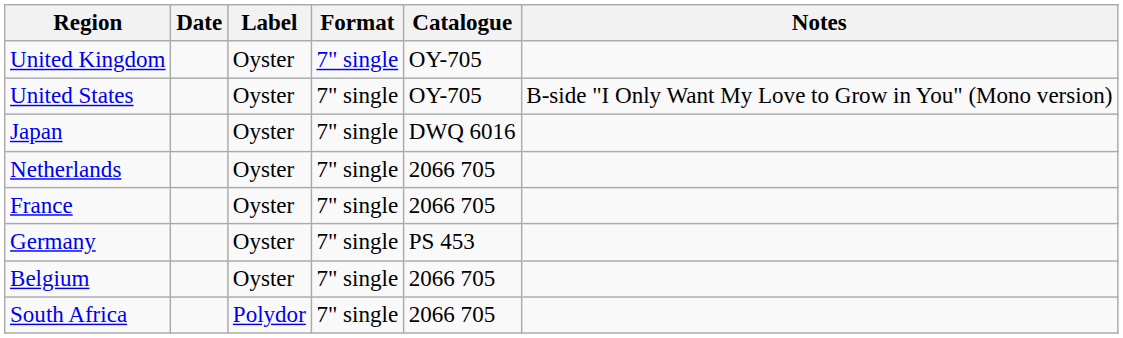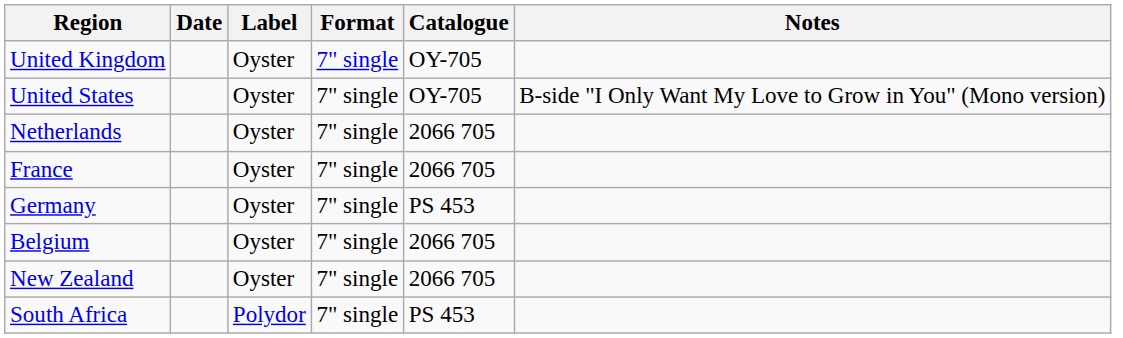 <table class="wikitable">
 <tr>
 <th>Region</th>
 <th>Date</th>
 <th>Label</th>
 <th>Format</th>
 <th>Catalogue</th>
 <th>Notes</th>
 </tr>
 <tr>
 <td><a href='#'>United Kingdom</a></td>
 <td></td>
 <td>Oyster</td>
 <td><a href='#'>7" single</a></td>
 <td>OY-705</td>
 <td></td>
 </tr>
 <tr>
 <td><a href='#'>United States</a></td>
 <td></td>
 <td>Oyster</td>
 <td>7" single</td>
 <td>OY-705</td>
 <td>B-side "I Only Want My Love to Grow in You" (Mono version)</td>
-</tr>
-<tr>
-<td><a href='#'>Japan</a></td>
-<td></td>
-<td>Oyster</td>
-<td>7" single</td>
-<td>DWQ 6016</td>
-<td></td>
 </tr>
 <tr>
 <td><a href='#'>Netherlands</a></td>
 <td></td>
 <td>Oyster</td>
 <td>7" single</td>
 <td>2066 705</td>
 <td></td>
 </tr>
 <tr>
 <td><a href='#'>France</a></td>
 <td></td>
 <td>Oyster</td>
 <td>7" single</td>
 <td>2066 705</td>
 <td></td>
 </tr>
 <tr>
 <td><a href='#'>Germany</a></td>
 <td></td>
 <td>Oyster</td>
 <td>7" single</td>
 <td>PS 453</td>
 <td></td>
 </tr>
 <tr>
 <td><a href='#'>Belgium</a></td>
 <td></td>
 <td>Oyster</td>
 <td>7" single</td>
 <td>2066 705</td>
 <td></td>
 </tr>
 <tr>
+<td><a href='#'>New Zealand</a></td>
+<td></td>
+<td>Oyster</td>
+<td>7" single</td>
+<td>2066 705</td>
+<td></td>
+</tr>
+<tr>
 <td><a href='#'>South Africa</a></td>
 <td></td>
 <td><a href='#'>Polydor</a></td>
 <td>7" single</td>
-<td>2066 705</td>
+<td>PS 453</td>
 <td></td>
 </tr>
 </table>
